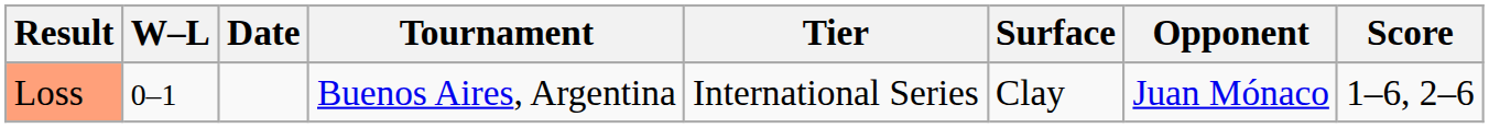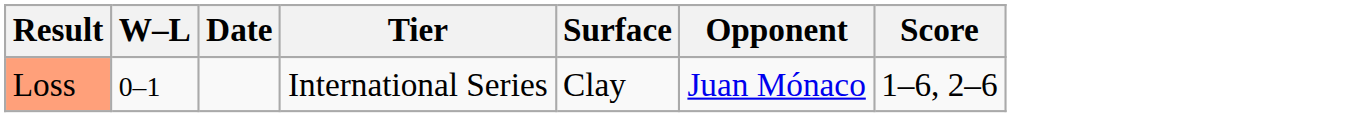 <table class="sortable wikitable">
 <tr>
 <th>Result</th>
 <th class="unsortable">W–L</th>
 <th>Date</th>
-<th>Tournament</th>
 <th>Tier</th>
 <th>Surface</th>
 <th>Opponent</th>
 <th class="unsortable">Score</th>
 </tr>
 <tr>
 <td style="background:#ffa07a;">Loss</td>
 <td><small>0–1</small></td>
 <td><a href='#'></a></td>
-<td><a href='#'>Buenos Aires</a>, Argentina</td>
 <td>International Series</td>
 <td>Clay</td>
 <td> <a href='#'>Juan Mónaco</a></td>
 <td>1–6, 2–6</td>
 </tr>
 </table>
